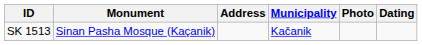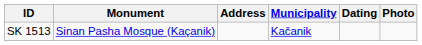 <table class="wikitable sortable">
 <tr>
 <th>ID</th>
 <th>Monument</th>
 <th>Address</th>
 <th><a href='#'>Municipality</a></th>
+<th>Dating</th>
 <th>Photo</th>
-<th>Dating</th>
 </tr>
 <tr>
 <td>SK 1513</td>
 <td><a href='#'>Sinan Pasha Mosque (Kaçanik)</a></td>
 <td></td>
 <td><a href='#'>Kačanik</a></td>
+<td align="left"></td>
 <td></td>
-<td align="left"></td>
 </tr>
 </table>
